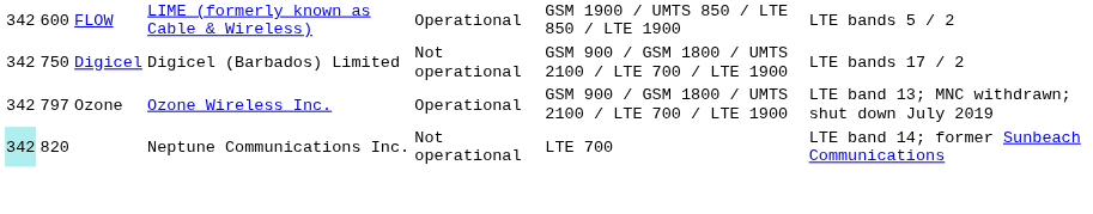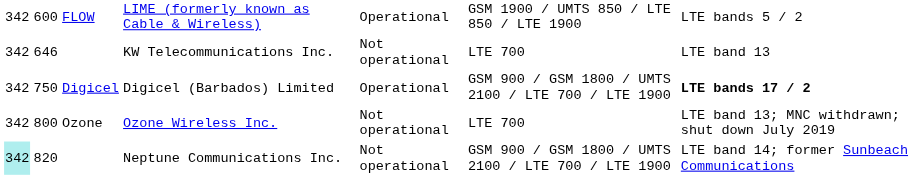 <table>
 <tr>
 <td>342</td>
 <td>600</td>
 <td><a href='#'>FLOW</a></td>
 <td><a href='#'>LIME (formerly known as Cable & Wireless)</a></td>
 <td>Operational</td>
 <td>GSM 1900 / UMTS 850 / LTE 850 / LTE 1900</td>
 <td>LTE bands 5 / 2</td>
 </tr>
 <tr>
 <td>342</td>
+<td>646</td>
+<td></td>
+<td>KW Telecommunications Inc.</td>
+<td>Not operational</td>
+<td>LTE 700</td>
+<td>LTE band 13</td>
+</tr>
+<tr>
+<td>342</td>
 <td>750</td>
 <td><a href='#'>Digicel</a></td>
 <td>Digicel (Barbados) Limited</td>
-<td>Not operational</td>
+<td>Operational</td>
 <td>GSM 900 / GSM 1800 / UMTS 2100 / LTE 700 / LTE 1900</td>
-<td>LTE bands 17 / 2</td>
+<td><strong>LTE bands 17 / 2</strong></td>
 </tr>
 <tr>
 <td>342</td>
-<td>797</td>
+<td>800</td>
 <td>Ozone</td>
 <td><a href='#'>Ozone Wireless Inc.</a></td>
-<td>Operational</td>
-<td>GSM 900 / GSM 1800 / UMTS 2100 / LTE 700 / LTE 1900</td>
+<td>Not operational</td>
+<td>LTE 700</td>
 <td>LTE band 13; MNC withdrawn; shut down July 2019</td>
 </tr>
 <tr>
 <td style="background: paleturquoise;">342</td>
 <td>820</td>
 <td></td>
 <td>Neptune Communications Inc.</td>
 <td>Not operational</td>
-<td>LTE 700</td>
+<td>GSM 900 / GSM 1800 / UMTS 2100 / LTE 700 / LTE 1900</td>
 <td>LTE band 14; former <a href='#'>Sunbeach Communications</a></td>
 </tr>
 </table>
